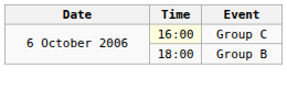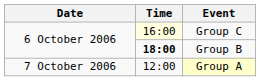 <table class = "wikitable" style="text-align:center;">
 <tr>
 <th width=150>Date</th>
 <th width=50>Time</th>
 <th width=80>Event</th>
 </tr>
 <tr>
 <td rowspan=2>6 October 2006</td>
 <td style="background: lightyellow;">16:00</td>
 <td>Group C</td>
 </tr>
 <tr>
-<td>18:00</td>
+<td><strong>18:00</strong></td>
 <td>Group B</td>
 </tr>
+<tr>
+<td>7 October 2006</td>
+<td>12:00</td>
+<td bgcolor=ffffcc>Group A</td>
+</tr>
 </table>
